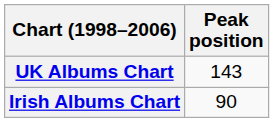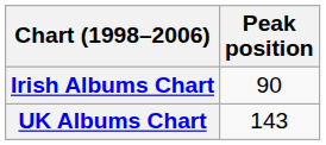 <table class="wikitable sortable plainrowheaders">
 <tr>
 <th scope="col">Chart (1998–2006)</th>
 <th scope="col">Peak<br>position</th>
 </tr>
 <tr>
+<th scope="row"><a href='#'>Irish Albums Chart</a></th>
+<td align="center">90</td>
+</tr>
+<tr>
 <th scope="row"><a href='#'>UK Albums Chart</a></th>
 <td align="center">143</td>
 </tr>
-<tr>
-<th scope="row"><a href='#'>Irish Albums Chart</a></th>
-<td align="center">90</td>
-</tr>
 </table>
